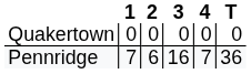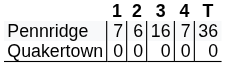 <table style="border-collapse: collapse;">
 <tr>
 <th style="text-align: left;"></th>
 <th style="text-align: center; padding: 0px 3px 0px 3px; width:12px;">1</th>
 <th style="text-align: center; padding: 0px 3px 0px 3px; width:12px;">2</th>
 <th style="text-align: center; padding: 0px 3px 0px 3px; width:12px;">3</th>
 <th style="text-align: center; padding: 0px 3px 0px 3px; width:12px;">4</th>
 <th style="text-align: center; padding: 0px 3px 0px 3px; width:12px;">T</th>
 </tr>
 <tr>
+<td style="background: #f8f9fa; text-align: left; padding: 0px 3px 0px 3px;">Pennridge</td>
+<td style="background: #f8f9fa; border-left: 1px solid black; text-align: right; padding: 0px 3px 0px 3px;">7</td>
+<td style="background: #f8f9fa; border-left: 1px solid black; text-align: right; padding: 0px 3px 0px 3px;">6</td>
+<td style="background: #f8f9fa; border-left: 1px solid black; text-align: right; padding: 0px 3px 0px 3px;">16</td>
+<td style="background: #f8f9fa; border-left: 1px solid black; text-align: right; padding: 0px 3px 0px 3px;">7</td>
+<td style="background: #f8f9fa; border-left: 1px solid black; text-align: right; padding: 0px 3px 0px 3px;">36</td>
+</tr>
+<tr>
 <td style="text-align: left; border-bottom: 1px solid black; padding: 0px 3px 0px 3px;">Quakertown</td>
 <td style="border-left: 1px solid black; border-bottom: 1px solid black; text-align: right; padding: 0px 3px 0px 3px;">0</td>
 <td style="border-left: 1px solid black; border-bottom: 1px solid black; text-align: right; padding: 0px 3px 0px 3px;">0</td>
 <td style="border-left: 1px solid black; border-bottom: 1px solid black; text-align: right; padding: 0px 3px 0px 3px;">0</td>
 <td style="border-left: 1px solid black; border-bottom: 1px solid black; text-align: right; padding: 0px 3px 0px 3px;">0</td>
 <td style="border-left: 1px solid black; border-bottom: 1px solid black; text-align: right; padding: 0px 3px 0px 3px;">0</td>
 </tr>
-<tr>
-<td style="background: #f8f9fa; text-align: left; padding: 0px 3px 0px 3px;">Pennridge</td>
-<td style="background: #f8f9fa; border-left: 1px solid black; text-align: right; padding: 0px 3px 0px 3px;">7</td>
-<td style="background: #f8f9fa; border-left: 1px solid black; text-align: right; padding: 0px 3px 0px 3px;">6</td>
-<td style="background: #f8f9fa; border-left: 1px solid black; text-align: right; padding: 0px 3px 0px 3px;">16</td>
-<td style="background: #f8f9fa; border-left: 1px solid black; text-align: right; padding: 0px 3px 0px 3px;">7</td>
-<td style="background: #f8f9fa; border-left: 1px solid black; text-align: right; padding: 0px 3px 0px 3px;">36</td>
-</tr>
 </table>
